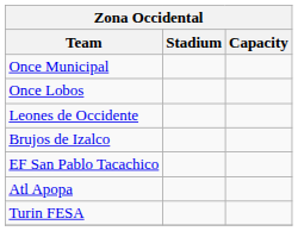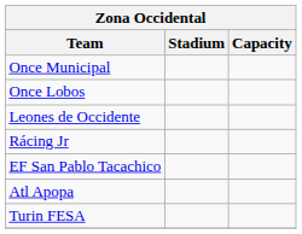 <table class="wikitable" style="text-align:left">
 <tr>
 <th colspan=3>Zona Occidental</th>
 </tr>
 <tr>
 <th>Team</th>
 <th>Stadium</th>
 <th>Capacity</th>
 </tr>
 <tr>
 <td><a href='#'>Once Municipal</a></td>
 <td></td>
 <td></td>
 </tr>
 <tr>
 <td><a href='#'>Once Lobos</a></td>
 <td></td>
 <td></td>
 </tr>
 <tr>
 <td><a href='#'>Leones de Occidente</a></td>
 <td></td>
 <td></td>
 </tr>
 <tr>
-<td><a href='#'>Brujos de Izalco</a></td>
+<td><a href='#'>Rácing Jr</a></td>
 <td></td>
 <td></td>
 </tr>
 <tr>
 <td><a href='#'>EF San Pablo Tacachico</a></td>
 <td></td>
 <td></td>
 </tr>
 <tr>
 <td><a href='#'>Atl Apopa</a></td>
 <td></td>
 <td></td>
 </tr>
 <tr>
 <td><a href='#'>Turin FESA</a></td>
 <td></td>
 <td></td>
 </tr>
 <tr>
 </tr>
 </table>
